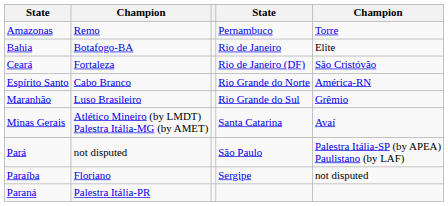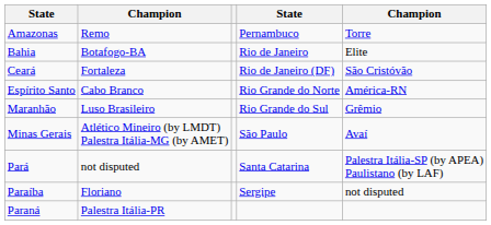 <table class="wikitable">
 <tr>
 <th>State</th>
 <th>Champion</th>
 <th></th>
 <th>State</th>
 <th>Champion</th>
 </tr>
 <tr>
 <td><a href='#'>Amazonas</a></td>
 <td><a href='#'>Remo</a></td>
 <td></td>
 <td><a href='#'>Pernambuco</a></td>
 <td><a href='#'>Torre</a></td>
 </tr>
 <tr>
 <td><a href='#'>Bahia</a></td>
 <td><a href='#'>Botafogo-BA</a></td>
 <td></td>
 <td><a href='#'>Rio de Janeiro</a></td>
 <td>Elite</td>
 </tr>
 <tr>
 <td><a href='#'>Ceará</a></td>
 <td><a href='#'>Fortaleza</a></td>
 <td></td>
 <td><a href='#'>Rio de Janeiro (DF)</a></td>
 <td><a href='#'>São Cristóvão</a></td>
 </tr>
 <tr>
 <td><a href='#'>Espírito Santo</a></td>
 <td><a href='#'>Cabo Branco</a></td>
 <td></td>
 <td><a href='#'>Rio Grande do Norte</a></td>
 <td><a href='#'>América-RN</a></td>
 </tr>
 <tr>
 <td><a href='#'>Maranhão</a></td>
 <td><a href='#'>Luso Brasileiro</a></td>
 <td></td>
 <td><a href='#'>Rio Grande do Sul</a></td>
 <td><a href='#'>Grêmio</a></td>
 </tr>
 <tr>
 <td><a href='#'>Minas Gerais</a></td>
 <td><a href='#'>Atlético Mineiro</a> (by LMDT)<br> <a href='#'>Palestra Itália-MG</a> (by AMET)</td>
 <td></td>
-<td><a href='#'>Santa Catarina</a></td>
+<td><a href='#'>São Paulo</a></td>
 <td><a href='#'>Avaí</a></td>
 </tr>
 <tr>
 <td><a href='#'>Pará</a></td>
 <td>not disputed</td>
 <td></td>
-<td><a href='#'>São Paulo</a></td>
+<td><a href='#'>Santa Catarina</a></td>
 <td><a href='#'>Palestra Itália-SP</a> (by APEA)<br><a href='#'>Paulistano</a> (by LAF)</td>
 </tr>
 <tr>
 <td><a href='#'>Paraíba</a></td>
 <td><a href='#'>Floriano</a></td>
 <td></td>
 <td><a href='#'>Sergipe</a></td>
 <td>not disputed</td>
 </tr>
 <tr>
 <td><a href='#'>Paraná</a></td>
 <td><a href='#'>Palestra Itália-PR</a></td>
 <td></td>
 <td></td>
 <td></td>
 </tr>
 </table>
